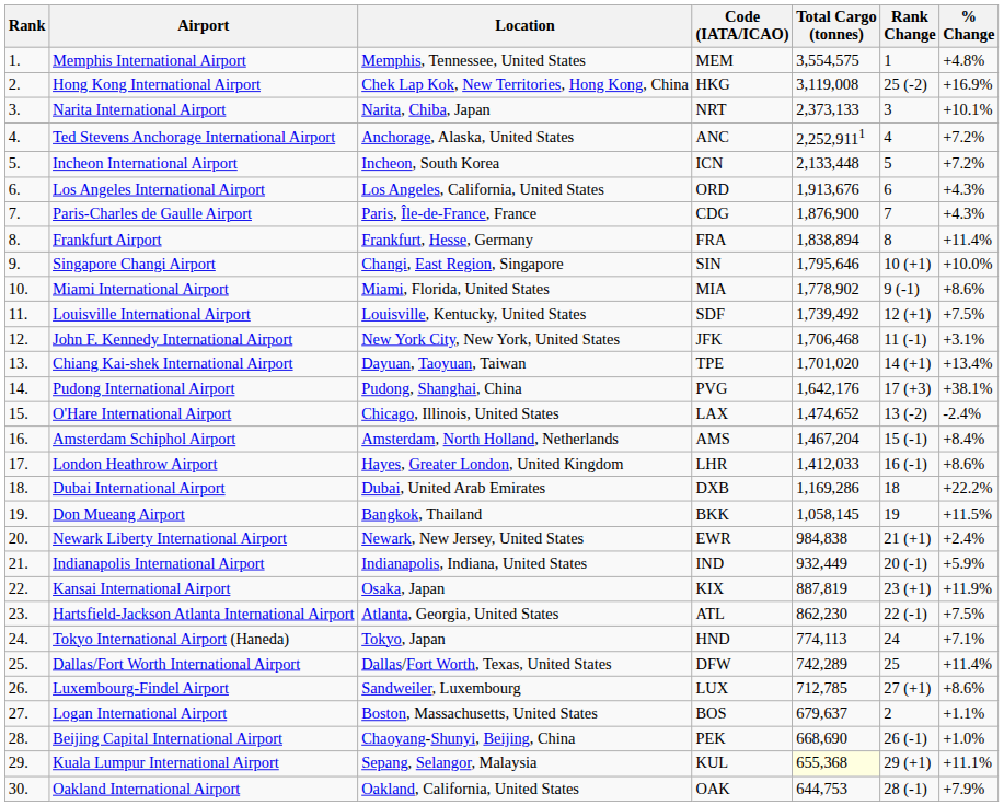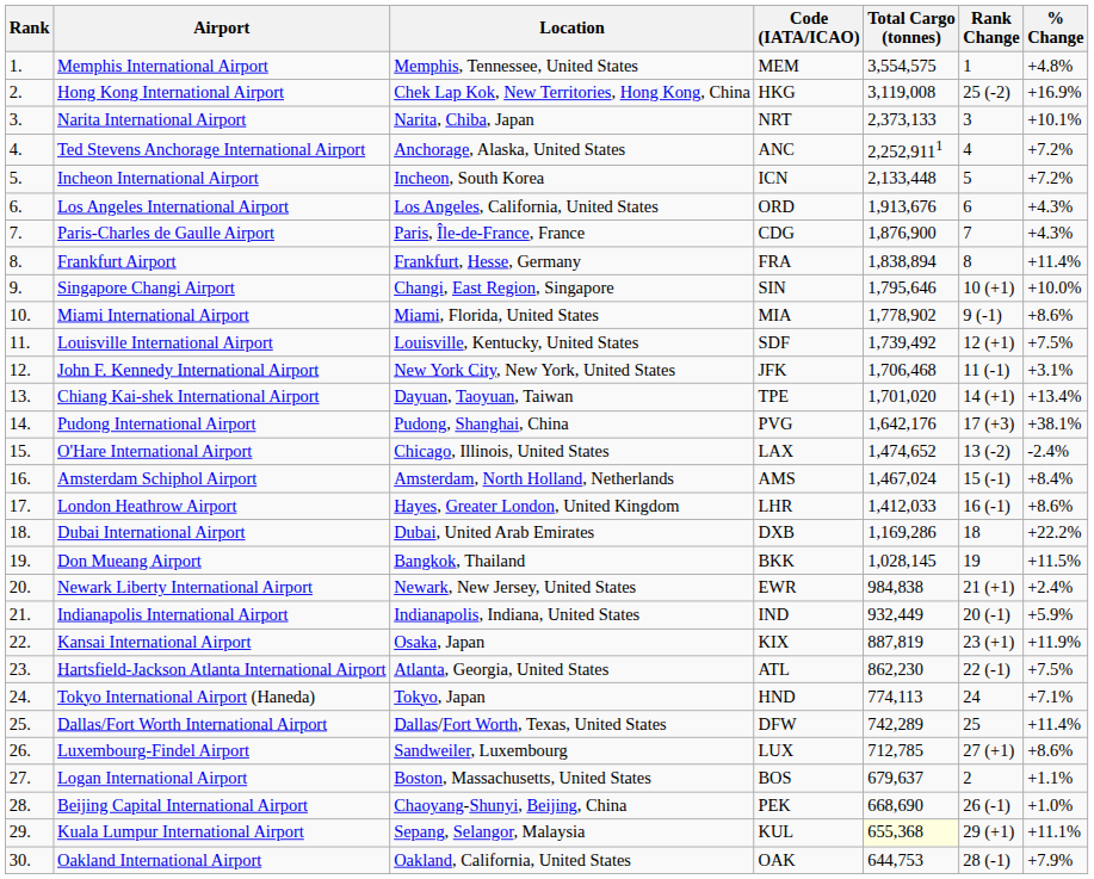 <table class="wikitable sortable">
 <tr style="background:lightgrey;">
 <th>Rank</th>
 <th>Airport</th>
 <th>Location</th>
 <th>Code<br>(IATA/ICAO)</th>
 <th>Total Cargo<br>(tonnes)</th>
 <th>Rank<br>Change</th>
 <th>%<br>Change</th>
 </tr>
 <tr>
 <td>1.</td>
 <td><a href='#'>Memphis International Airport</a></td>
 <td><a href='#'>Memphis</a>, Tennessee, United States</td>
 <td>MEM</td>
 <td>3,554,575</td>
 <td>1</td>
 <td>+4.8%</td>
 </tr>
 <tr>
 <td>2.</td>
 <td><a href='#'>Hong Kong International Airport</a></td>
 <td><a href='#'>Chek Lap Kok</a>, <a href='#'>New Territories</a>, <a href='#'>Hong Kong</a>, China</td>
 <td>HKG</td>
 <td>3,119,008</td>
 <td>25 (-2)</td>
 <td>+16.9%</td>
 </tr>
 <tr>
 <td>3.</td>
 <td><a href='#'>Narita International Airport</a></td>
 <td><a href='#'>Narita</a>, <a href='#'>Chiba</a>, Japan</td>
 <td>NRT</td>
 <td>2,373,133</td>
 <td>3</td>
 <td>+10.1%</td>
 </tr>
 <tr>
 <td>4.</td>
 <td><a href='#'>Ted Stevens Anchorage International Airport</a></td>
 <td><a href='#'>Anchorage</a>, Alaska, United States</td>
 <td>ANC</td>
 <td>2,252,911<sup>1</sup></td>
 <td>4</td>
 <td>+7.2%</td>
 </tr>
 <tr>
 <td>5.</td>
 <td><a href='#'>Incheon International Airport</a></td>
 <td><a href='#'>Incheon</a>, South Korea</td>
 <td>ICN</td>
 <td>2,133,448</td>
 <td>5</td>
 <td>+7.2%</td>
 </tr>
 <tr>
 <td>6.</td>
 <td><a href='#'>Los Angeles International Airport</a></td>
 <td><a href='#'>Los Angeles</a>, California, United States</td>
 <td>ORD</td>
 <td>1,913,676</td>
 <td>6</td>
 <td>+4.3%</td>
 </tr>
 <tr>
 <td>7.</td>
 <td><a href='#'>Paris-Charles de Gaulle Airport</a></td>
 <td><a href='#'>Paris</a>, <a href='#'>Île-de-France</a>, France</td>
 <td>CDG</td>
 <td>1,876,900</td>
 <td>7</td>
 <td>+4.3%</td>
 </tr>
 <tr>
 <td>8.</td>
 <td><a href='#'>Frankfurt Airport</a></td>
 <td><a href='#'>Frankfurt</a>, <a href='#'>Hesse</a>, Germany</td>
 <td>FRA</td>
 <td>1,838,894</td>
 <td>8</td>
 <td>+11.4%</td>
 </tr>
 <tr>
 <td>9.</td>
 <td><a href='#'>Singapore Changi Airport</a></td>
 <td><a href='#'>Changi</a>, <a href='#'>East Region</a>, Singapore</td>
 <td>SIN</td>
 <td>1,795,646</td>
 <td>10 (+1)</td>
 <td>+10.0%</td>
 </tr>
 <tr>
 <td>10.</td>
 <td><a href='#'>Miami International Airport</a></td>
 <td><a href='#'>Miami</a>, Florida, United States</td>
 <td>MIA</td>
 <td>1,778,902</td>
 <td>9 (-1)</td>
 <td>+8.6%</td>
 </tr>
 <tr>
 <td>11.</td>
 <td><a href='#'>Louisville International Airport</a></td>
 <td><a href='#'>Louisville</a>, Kentucky, United States</td>
 <td>SDF</td>
 <td>1,739,492</td>
 <td>12 (+1)</td>
 <td>+7.5%</td>
 </tr>
 <tr>
 <td>12.</td>
 <td><a href='#'>John F. Kennedy International Airport</a></td>
 <td><a href='#'>New York City</a>, New York, United States</td>
 <td>JFK</td>
 <td>1,706,468</td>
 <td>11 (-1)</td>
 <td>+3.1%</td>
 </tr>
 <tr>
 <td>13.</td>
 <td><a href='#'>Chiang Kai-shek International Airport</a></td>
 <td><a href='#'>Dayuan</a>, <a href='#'>Taoyuan</a>, Taiwan</td>
 <td>TPE</td>
 <td>1,701,020</td>
 <td>14 (+1)</td>
 <td>+13.4%</td>
 </tr>
 <tr>
 <td>14.</td>
 <td><a href='#'>Pudong International Airport</a></td>
 <td><a href='#'>Pudong</a>, <a href='#'>Shanghai</a>, China</td>
 <td>PVG</td>
 <td>1,642,176</td>
 <td>17 (+3)</td>
 <td>+38.1%</td>
 </tr>
 <tr>
 <td>15.</td>
 <td><a href='#'>O'Hare International Airport</a></td>
 <td><a href='#'>Chicago</a>, Illinois, United States</td>
 <td>LAX</td>
 <td>1,474,652</td>
 <td>13 (-2)</td>
 <td>-2.4%</td>
 </tr>
 <tr>
 <td>16.</td>
 <td><a href='#'>Amsterdam Schiphol Airport</a></td>
 <td><a href='#'>Amsterdam</a>, <a href='#'>North Holland</a>, Netherlands</td>
 <td>AMS</td>
-<td>1,467,204</td>
+<td>1,467,024</td>
 <td>15 (-1)</td>
 <td>+8.4%</td>
 </tr>
 <tr>
 <td>17.</td>
 <td><a href='#'>London Heathrow Airport</a></td>
 <td><a href='#'>Hayes</a>, <a href='#'>Greater London</a>, United Kingdom</td>
 <td>LHR</td>
 <td>1,412,033</td>
 <td>16 (-1)</td>
 <td>+8.6%</td>
 </tr>
 <tr>
 <td>18.</td>
 <td><a href='#'>Dubai International Airport</a></td>
 <td><a href='#'>Dubai</a>, United Arab Emirates</td>
 <td>DXB</td>
 <td>1,169,286</td>
 <td>18</td>
 <td>+22.2%</td>
 </tr>
 <tr>
 <td>19.</td>
 <td><a href='#'>Don Mueang Airport</a></td>
 <td><a href='#'>Bangkok</a>, Thailand</td>
 <td>BKK</td>
-<td>1,058,145</td>
+<td>1,028,145</td>
 <td>19</td>
 <td>+11.5%</td>
 </tr>
 <tr>
 <td>20.</td>
 <td><a href='#'>Newark Liberty International Airport</a></td>
 <td><a href='#'>Newark</a>, New Jersey, United States</td>
 <td>EWR</td>
 <td>984,838</td>
 <td>21 (+1)</td>
 <td>+2.4%</td>
 </tr>
 <tr>
 <td>21.</td>
 <td><a href='#'>Indianapolis International Airport</a></td>
 <td><a href='#'>Indianapolis</a>, Indiana, United States</td>
 <td>IND</td>
 <td>932,449</td>
 <td>20 (-1)</td>
 <td>+5.9%</td>
 </tr>
 <tr>
 <td>22.</td>
 <td><a href='#'>Kansai International Airport</a></td>
 <td><a href='#'>Osaka</a>, Japan</td>
 <td>KIX</td>
 <td>887,819</td>
 <td>23 (+1)</td>
 <td>+11.9%</td>
 </tr>
 <tr>
 <td>23.</td>
 <td><a href='#'>Hartsfield-Jackson Atlanta International Airport</a></td>
 <td><a href='#'>Atlanta</a>, Georgia, United States</td>
 <td>ATL</td>
 <td>862,230</td>
 <td>22 (-1)</td>
 <td>+7.5%</td>
 </tr>
 <tr>
 <td>24.</td>
 <td><a href='#'>Tokyo International Airport</a> (Haneda)</td>
 <td><a href='#'>Tokyo</a>, Japan</td>
 <td>HND</td>
 <td>774,113</td>
 <td>24</td>
 <td>+7.1%</td>
 </tr>
 <tr>
 <td>25.</td>
 <td><a href='#'>Dallas/Fort Worth International Airport</a></td>
 <td><a href='#'>Dallas</a>/<a href='#'>Fort Worth</a>, Texas, United States</td>
 <td>DFW</td>
 <td>742,289</td>
 <td>25</td>
 <td>+11.4%</td>
 </tr>
 <tr>
 <td>26.</td>
 <td><a href='#'>Luxembourg-Findel Airport</a></td>
 <td><a href='#'>Sandweiler</a>, Luxembourg</td>
 <td>LUX</td>
 <td>712,785</td>
 <td>27 (+1)</td>
 <td>+8.6%</td>
 </tr>
 <tr>
 <td>27.</td>
 <td><a href='#'>Logan International Airport</a></td>
 <td><a href='#'>Boston</a>, Massachusetts, United States</td>
 <td>BOS</td>
 <td>679,637</td>
 <td>2</td>
 <td>+1.1%</td>
 </tr>
 <tr>
 <td>28.</td>
 <td><a href='#'>Beijing Capital International Airport</a></td>
 <td><a href='#'>Chaoyang</a>-<a href='#'>Shunyi</a>, <a href='#'>Beijing</a>, China</td>
 <td>PEK</td>
 <td>668,690</td>
 <td>26 (-1)</td>
 <td>+1.0%</td>
 </tr>
 <tr>
 <td>29.</td>
 <td><a href='#'>Kuala Lumpur International Airport</a></td>
 <td><a href='#'>Sepang</a>, <a href='#'>Selangor</a>, Malaysia</td>
 <td>KUL</td>
 <td style="background: lightyellow;">655,368</td>
 <td>29 (+1)</td>
 <td>+11.1%</td>
 </tr>
 <tr>
 <td>30.</td>
 <td><a href='#'>Oakland International Airport</a></td>
 <td><a href='#'>Oakland</a>, California, United States</td>
 <td>OAK</td>
 <td>644,753</td>
 <td>28 (-1)</td>
 <td>+7.9%</td>
 </tr>
 </table>
